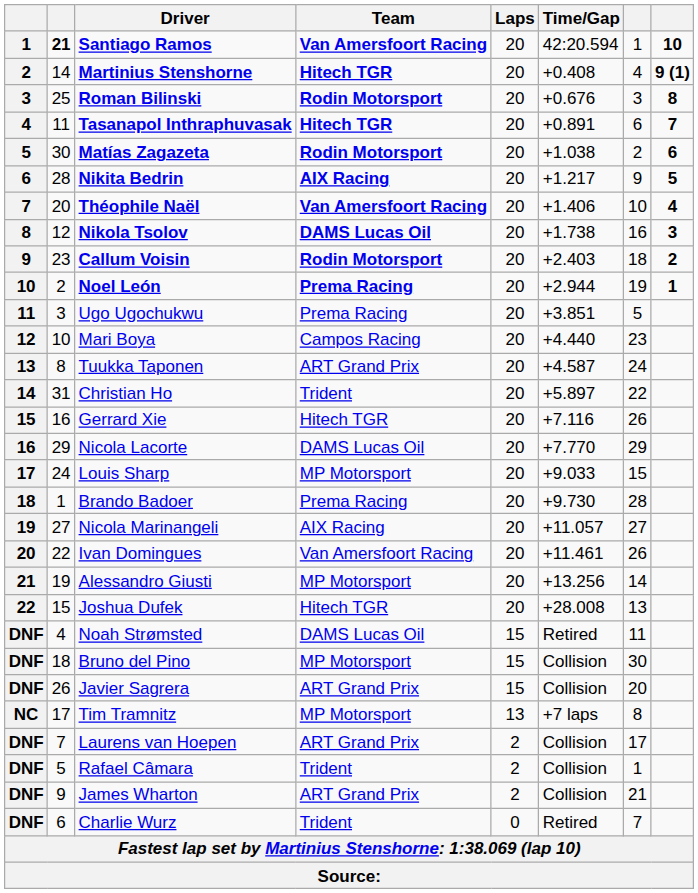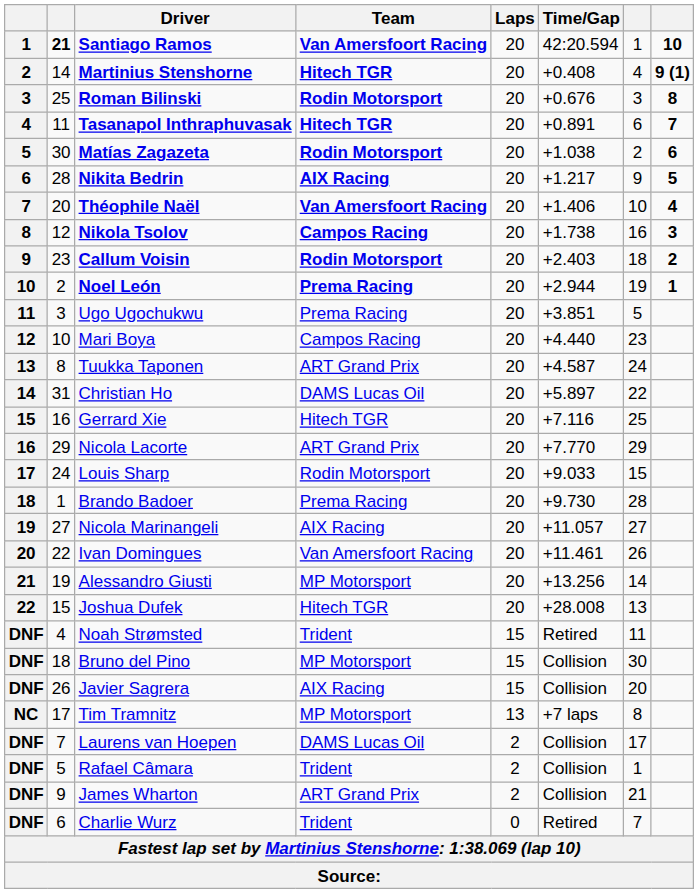 <table class="wikitable" style="font-size:85%">
 <tr>
 <th></th>
 <th></th>
 <th>Driver</th>
 <th>Team</th>
 <th>Laps</th>
 <th>Time/Gap</th>
 <th></th>
 <th></th>
 </tr>
 <tr>
 <th>1</th>
 <td align="center"><strong>21</strong></td>
 <td> <strong><a href='#'>Santiago Ramos</a></strong></td>
 <td><strong><a href='#'>Van Amersfoort Racing</a></strong></td>
 <td align="center">20</td>
 <td>42:20.594</td>
 <td align="center">1</td>
 <td align="center"><strong>10</strong></td>
 </tr>
 <tr>
 <th>2</th>
 <td align="center">14</td>
 <td> <strong><a href='#'>Martinius Stenshorne</a></strong></td>
 <td><strong><a href='#'>Hitech TGR</a></strong></td>
 <td align="center">20</td>
 <td>+0.408</td>
 <td align="center">4</td>
 <td align="center"><strong>9 (1)</strong></td>
 </tr>
 <tr>
 <th>3</th>
 <td align="center">25</td>
 <td> <strong><a href='#'>Roman Bilinski</a></strong></td>
 <td><strong><a href='#'>Rodin Motorsport</a></strong></td>
 <td align="center">20</td>
 <td>+0.676</td>
 <td align="center">3</td>
 <td align="center"><strong>8</strong></td>
 </tr>
 <tr>
 <th>4</th>
 <td align="center">11</td>
 <td> <strong><a href='#'>Tasanapol Inthraphuvasak</a></strong></td>
 <td><strong><a href='#'>Hitech TGR</a></strong></td>
 <td align="center">20</td>
 <td>+0.891</td>
 <td align="center">6</td>
 <td align="center"><strong>7</strong></td>
 </tr>
 <tr>
 <th>5</th>
 <td align="center">30</td>
 <td> <strong><a href='#'>Matías Zagazeta</a></strong></td>
 <td><strong><a href='#'>Rodin Motorsport</a></strong></td>
 <td align="center">20</td>
 <td>+1.038</td>
 <td align="center">2</td>
 <td align="center"><strong>6</strong></td>
 </tr>
 <tr>
 <th>6</th>
 <td align="center">28</td>
 <td> <strong><a href='#'>Nikita Bedrin</a></strong></td>
 <td><strong><a href='#'>AIX Racing</a></strong></td>
 <td align="center">20</td>
 <td>+1.217</td>
 <td align="center">9</td>
 <td align="center"><strong>5</strong></td>
 </tr>
 <tr>
 <th>7</th>
 <td align="center">20</td>
 <td> <strong><a href='#'>Théophile Naël</a></strong></td>
 <td><strong><a href='#'>Van Amersfoort Racing</a></strong></td>
 <td align="center">20</td>
 <td>+1.406</td>
 <td align="center">10</td>
 <td align="center"><strong>4</strong></td>
 </tr>
 <tr>
 <th>8</th>
 <td align="center">12</td>
 <td> <strong><a href='#'>Nikola Tsolov</a></strong></td>
-<td><strong><a href='#'>DAMS Lucas Oil</a></strong></td>
+<td><strong><a href='#'>Campos Racing</a></strong></td>
 <td align="center">20</td>
 <td>+1.738</td>
 <td align="center">16</td>
 <td align="center"><strong>3</strong></td>
 </tr>
 <tr>
 <th>9</th>
 <td align="center">23</td>
 <td> <strong><a href='#'>Callum Voisin</a></strong></td>
 <td><strong><a href='#'>Rodin Motorsport</a></strong></td>
 <td align="center">20</td>
 <td>+2.403</td>
 <td align="center">18</td>
 <td align="center"><strong>2</strong></td>
 </tr>
 <tr>
 <th>10</th>
 <td align="center">2</td>
 <td> <strong><a href='#'>Noel León</a></strong></td>
 <td><strong><a href='#'>Prema Racing</a></strong></td>
 <td align="center">20</td>
 <td>+2.944</td>
 <td align="center">19</td>
 <td align="center"><strong>1</strong></td>
 </tr>
 <tr>
 <th>11</th>
 <td align="center">3</td>
 <td> <a href='#'>Ugo Ugochukwu</a></td>
 <td><a href='#'>Prema Racing</a></td>
 <td align="center">20</td>
 <td>+3.851</td>
 <td align="center">5</td>
 <td align="center"></td>
 </tr>
 <tr>
 <th>12</th>
 <td align="center">10</td>
 <td> <a href='#'>Mari Boya</a></td>
 <td><a href='#'>Campos Racing</a></td>
 <td align="center">20</td>
 <td>+4.440</td>
 <td align="center">23</td>
 <td align="center"></td>
 </tr>
 <tr>
 <th>13</th>
 <td align="center">8</td>
 <td> <a href='#'>Tuukka Taponen</a></td>
 <td><a href='#'>ART Grand Prix</a></td>
 <td align="center">20</td>
 <td>+4.587</td>
 <td align="center">24</td>
 <td align="center"></td>
 </tr>
 <tr>
 <th>14</th>
 <td align="center">31</td>
 <td> <a href='#'>Christian Ho</a></td>
-<td><a href='#'>Trident</a></td>
+<td><a href='#'>DAMS Lucas Oil</a></td>
 <td align="center">20</td>
 <td>+5.897</td>
 <td align="center">22</td>
 <td align="center"></td>
 </tr>
 <tr>
 <th>15</th>
 <td align="center">16</td>
 <td> <a href='#'>Gerrard Xie</a></td>
 <td><a href='#'>Hitech TGR</a></td>
 <td align="center">20</td>
 <td>+7.116</td>
-<td align="center">26</td>
+<td align="center">25</td>
 <td align="center"></td>
 </tr>
 <tr>
 <th>16</th>
 <td align="center">29</td>
 <td> <a href='#'>Nicola Lacorte</a></td>
-<td><a href='#'>DAMS Lucas Oil</a></td>
+<td><a href='#'>ART Grand Prix</a></td>
 <td align="center">20</td>
 <td>+7.770</td>
 <td align="center">29</td>
 <td align="center"></td>
 </tr>
 <tr>
 <th>17</th>
 <td align="center">24</td>
 <td> <a href='#'>Louis Sharp</a></td>
-<td><a href='#'>MP Motorsport</a></td>
+<td><a href='#'>Rodin Motorsport</a></td>
 <td align="center">20</td>
 <td>+9.033</td>
 <td align="center">15</td>
 <td align="center"></td>
 </tr>
 <tr>
 <th>18</th>
 <td align="center">1</td>
 <td> <a href='#'>Brando Badoer</a></td>
 <td><a href='#'>Prema Racing</a></td>
 <td align="center">20</td>
 <td>+9.730</td>
 <td align="center">28</td>
 <td align="center"></td>
 </tr>
 <tr>
 <th>19</th>
 <td align="center">27</td>
 <td> <a href='#'>Nicola Marinangeli</a></td>
 <td><a href='#'>AIX Racing</a></td>
 <td align="center">20</td>
 <td>+11.057</td>
 <td align="center">27</td>
 <td align="center"></td>
 </tr>
 <tr>
 <th>20</th>
 <td align="center">22</td>
 <td> <a href='#'>Ivan Domingues</a></td>
 <td><a href='#'>Van Amersfoort Racing</a></td>
 <td align="center">20</td>
 <td>+11.461</td>
 <td align="center">26</td>
 <td align="center"></td>
 </tr>
 <tr>
 <th>21</th>
 <td align="center">19</td>
 <td> <a href='#'>Alessandro Giusti</a></td>
 <td><a href='#'>MP Motorsport</a></td>
 <td align="center">20</td>
 <td>+13.256</td>
 <td align="center">14</td>
 <td align="center"></td>
 </tr>
 <tr>
 <th>22</th>
 <td align="center">15</td>
 <td> <a href='#'>Joshua Dufek</a></td>
 <td><a href='#'>Hitech TGR</a></td>
 <td align="center">20</td>
 <td>+28.008</td>
 <td align="center">13</td>
 <td align="center"></td>
 </tr>
 <tr>
 <th>DNF</th>
 <td align="center">4</td>
 <td> <a href='#'>Noah Strømsted</a></td>
-<td><a href='#'>DAMS Lucas Oil</a></td>
+<td><a href='#'>Trident</a></td>
 <td align="center">15</td>
 <td>Retired</td>
 <td align="center">11</td>
 <td align="center"></td>
 </tr>
 <tr>
 <th>DNF</th>
 <td align="center">18</td>
 <td> <a href='#'>Bruno del Pino</a></td>
 <td><a href='#'>MP Motorsport</a></td>
 <td align="center">15</td>
 <td>Collision</td>
 <td align="center">30</td>
 <td align="center"></td>
 </tr>
 <tr>
 <th>DNF</th>
 <td align="center">26</td>
 <td> <a href='#'>Javier Sagrera</a></td>
-<td><a href='#'>ART Grand Prix</a></td>
+<td><a href='#'>AIX Racing</a></td>
 <td align="center">15</td>
 <td>Collision</td>
 <td align="center">20</td>
 <td align="center"></td>
 </tr>
 <tr>
 <th>NC</th>
 <td align="center">17</td>
 <td> <a href='#'>Tim Tramnitz</a></td>
 <td><a href='#'>MP Motorsport</a></td>
 <td align="center">13</td>
 <td>+7 laps</td>
 <td align="center">8</td>
 <td align="center"></td>
 </tr>
 <tr>
 <th>DNF</th>
 <td align="center">7</td>
 <td> <a href='#'>Laurens van Hoepen</a></td>
-<td><a href='#'>ART Grand Prix</a></td>
+<td><a href='#'>DAMS Lucas Oil</a></td>
 <td align="center">2</td>
 <td>Collision</td>
 <td align="center">17</td>
 <td align="center"></td>
 </tr>
 <tr>
 <th>DNF</th>
 <td align="center">5</td>
 <td> <a href='#'>Rafael Câmara</a></td>
 <td><a href='#'>Trident</a></td>
 <td align="center">2</td>
 <td>Collision</td>
 <td align="center">1</td>
 <td align="center"></td>
 </tr>
 <tr>
 <th>DNF</th>
 <td align="center">9</td>
 <td> <a href='#'>James Wharton</a></td>
 <td><a href='#'>ART Grand Prix</a></td>
 <td align="center">2</td>
 <td> Collision</td>
 <td align="center">21</td>
 <td align="center"></td>
 </tr>
 <tr>
 <th>DNF</th>
 <td align="center">6</td>
 <td> <a href='#'>Charlie Wurz</a></td>
 <td><a href='#'>Trident</a></td>
 <td align="center">0</td>
 <td>Retired</td>
 <td align="center">7</td>
 <td align="center"></td>
 </tr>
 <tr>
 <th colspan="8"><em>Fastest lap set by  <a href='#'>Martinius Stenshorne</a>: 1:38.069 (lap 10)</em></th>
 </tr>
 <tr>
 <th colspan="8">Source:</th>
 </tr>
 </table>
